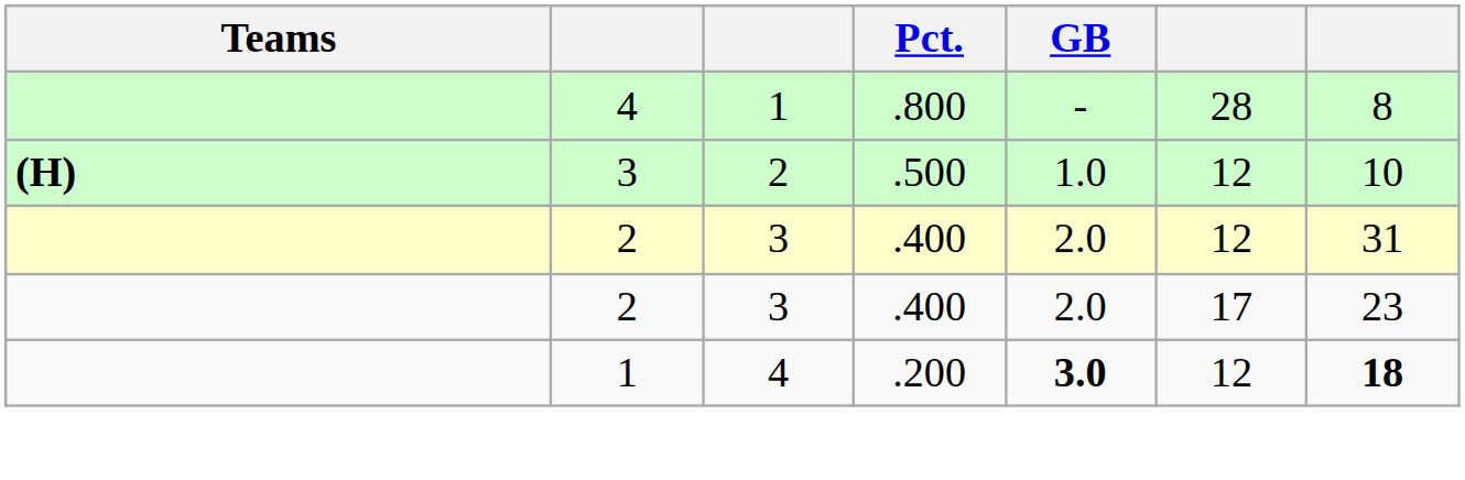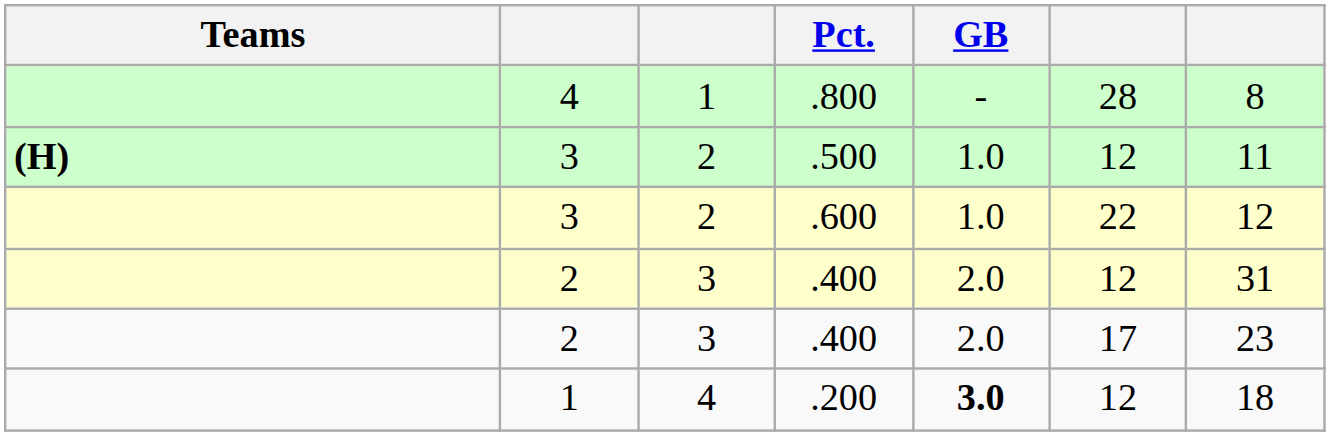 <table class = "wikitable" style="text-align:center;">
 <tr>
 <th width = 200px>Teams</th>
 <th width = 50px></th>
 <th width = 50px></th>
 <th width = 50px><a href='#'>Pct.</a></th>
 <th width = 50px><a href='#'>GB</a></th>
 <th width = 50px></th>
 <th width = 50px></th>
 </tr>
 <tr style = "background-color:#ccffcc">
 <td align = left></td>
 <td>4</td>
 <td>1</td>
 <td>.800</td>
 <td>-</td>
 <td>28</td>
 <td>8</td>
 </tr>
 <tr style = "background-color:#ccffcc">
 <td align = left> <strong>(H)</strong></td>
 <td>3</td>
 <td>2</td>
 <td>.500</td>
 <td>1.0</td>
 <td>12</td>
-<td>10</td>
+<td>11</td>
+</tr>
+<tr style = "background-color:#ffffcc">
+<td align = left></td>
+<td>3</td>
+<td>2</td>
+<td>.600</td>
+<td>1.0</td>
+<td>22</td>
+<td>12</td>
 </tr>
 <tr style = "background-color:#ffffcc">
 <td align = left></td>
 <td>2</td>
 <td>3</td>
 <td>.400</td>
 <td>2.0</td>
 <td>12</td>
 <td>31</td>
 </tr>
 <tr style = "background-color:">
 <td align = left></td>
 <td>2</td>
 <td>3</td>
 <td>.400</td>
 <td>2.0</td>
 <td>17</td>
 <td>23</td>
 </tr>
 <tr style = "background-color:">
 <td align = left></td>
 <td>1</td>
 <td>4</td>
 <td>.200</td>
 <td><strong>3.0</strong></td>
 <td>12</td>
-<td><strong>18</strong></td>
+<td>18</td>
 </tr>
 </table>
